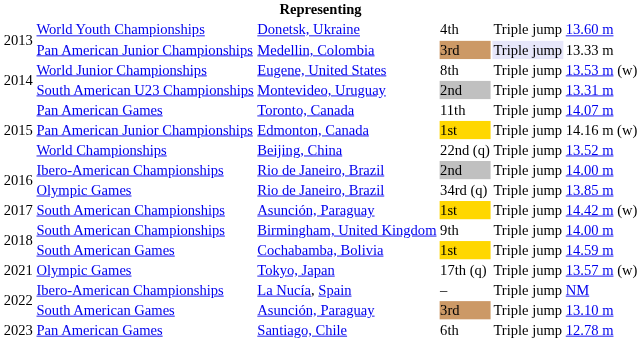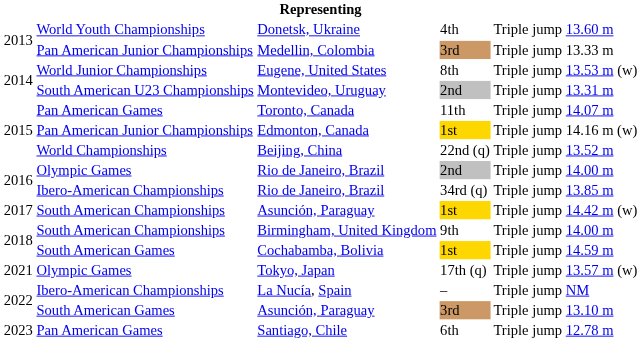 <table>
 <tr>
 <th colspan="6">Representing </th>
 </tr>
 <tr>
 <td rowspan=2>2013</td>
 <td><a href='#'>World Youth Championships</a></td>
 <td><a href='#'>Donetsk, Ukraine</a></td>
 <td>4th</td>
 <td>Triple jump</td>
 <td><a href='#'>13.60 m</a></td>
 </tr>
 <tr>
 <td><a href='#'>Pan American Junior Championships</a></td>
 <td><a href='#'>Medellin, Colombia</a></td>
 <td bgcolor=cc9966>3rd</td>
-<td style="background: lavender;">Triple jump</td>
+<td>Triple jump</td>
 <td>13.33 m</td>
 </tr>
 <tr>
 <td rowspan=2>2014</td>
 <td><a href='#'>World Junior Championships</a></td>
 <td><a href='#'>Eugene, United States</a></td>
 <td>8th</td>
 <td>Triple jump</td>
 <td><a href='#'>13.53 m</a> (w)</td>
 </tr>
 <tr>
 <td><a href='#'>South American U23 Championships</a></td>
 <td><a href='#'>Montevideo, Uruguay</a></td>
 <td bgcolor=silver>2nd</td>
 <td>Triple jump</td>
 <td><a href='#'>13.31 m</a></td>
 </tr>
 <tr>
 <td rowspan=3>2015</td>
 <td><a href='#'>Pan American Games</a></td>
 <td><a href='#'>Toronto, Canada</a></td>
 <td>11th</td>
 <td>Triple jump</td>
 <td><a href='#'>14.07 m</a></td>
 </tr>
 <tr>
 <td><a href='#'>Pan American Junior Championships</a></td>
 <td><a href='#'>Edmonton, Canada</a></td>
 <td bgcolor=gold>1st</td>
 <td>Triple jump</td>
 <td>14.16 m (w)</td>
 </tr>
 <tr>
 <td><a href='#'>World Championships</a></td>
 <td><a href='#'>Beijing, China</a></td>
 <td>22nd (q)</td>
 <td>Triple jump</td>
 <td><a href='#'>13.52 m</a></td>
 </tr>
 <tr>
 <td rowspan=2>2016</td>
-<td><a href='#'>Ibero-American Championships</a></td>
+<td><a href='#'>Olympic Games</a></td>
 <td><a href='#'>Rio de Janeiro, Brazil</a></td>
 <td bgcolor=silver>2nd</td>
 <td>Triple jump</td>
 <td><a href='#'>14.00 m</a></td>
 </tr>
 <tr>
-<td><a href='#'>Olympic Games</a></td>
+<td><a href='#'>Ibero-American Championships</a></td>
 <td><a href='#'>Rio de Janeiro, Brazil</a></td>
 <td>34rd (q)</td>
 <td>Triple jump</td>
 <td><a href='#'>13.85 m</a></td>
 </tr>
 <tr>
 <td>2017</td>
 <td><a href='#'>South American Championships</a></td>
 <td><a href='#'>Asunción, Paraguay</a></td>
 <td bgcolor=gold>1st</td>
 <td>Triple jump</td>
 <td><a href='#'>14.42 m</a> (w)</td>
 </tr>
 <tr>
 <td rowspan=2>2018</td>
 <td><a href='#'>South American Championships</a></td>
 <td><a href='#'>Birmingham, United Kingdom</a></td>
 <td>9th</td>
 <td>Triple jump</td>
 <td><a href='#'>14.00 m</a></td>
 </tr>
 <tr>
 <td><a href='#'>South American Games</a></td>
 <td><a href='#'>Cochabamba, Bolivia</a></td>
 <td bgcolor=gold>1st</td>
 <td>Triple jump</td>
 <td><a href='#'>14.59 m</a></td>
 </tr>
 <tr>
 <td>2021</td>
 <td><a href='#'>Olympic Games</a></td>
 <td><a href='#'>Tokyo, Japan</a></td>
 <td>17th (q)</td>
 <td>Triple jump</td>
 <td><a href='#'>13.57 m</a> (w)</td>
 </tr>
 <tr>
 <td rowspan=2>2022</td>
 <td><a href='#'>Ibero-American Championships</a></td>
 <td><a href='#'>La Nucía</a>, <a href='#'>Spain</a></td>
 <td>–</td>
 <td>Triple jump</td>
 <td><a href='#'>NM</a></td>
 </tr>
 <tr>
 <td><a href='#'>South American Games</a></td>
 <td><a href='#'>Asunción, Paraguay</a></td>
 <td bgcolor=cc9966>3rd</td>
 <td>Triple jump</td>
 <td><a href='#'>13.10 m</a></td>
 </tr>
 <tr>
 <td>2023</td>
 <td><a href='#'>Pan American Games</a></td>
 <td><a href='#'>Santiago, Chile</a></td>
 <td>6th</td>
 <td>Triple jump</td>
 <td><a href='#'>12.78 m</a></td>
 </tr>
 </table>
